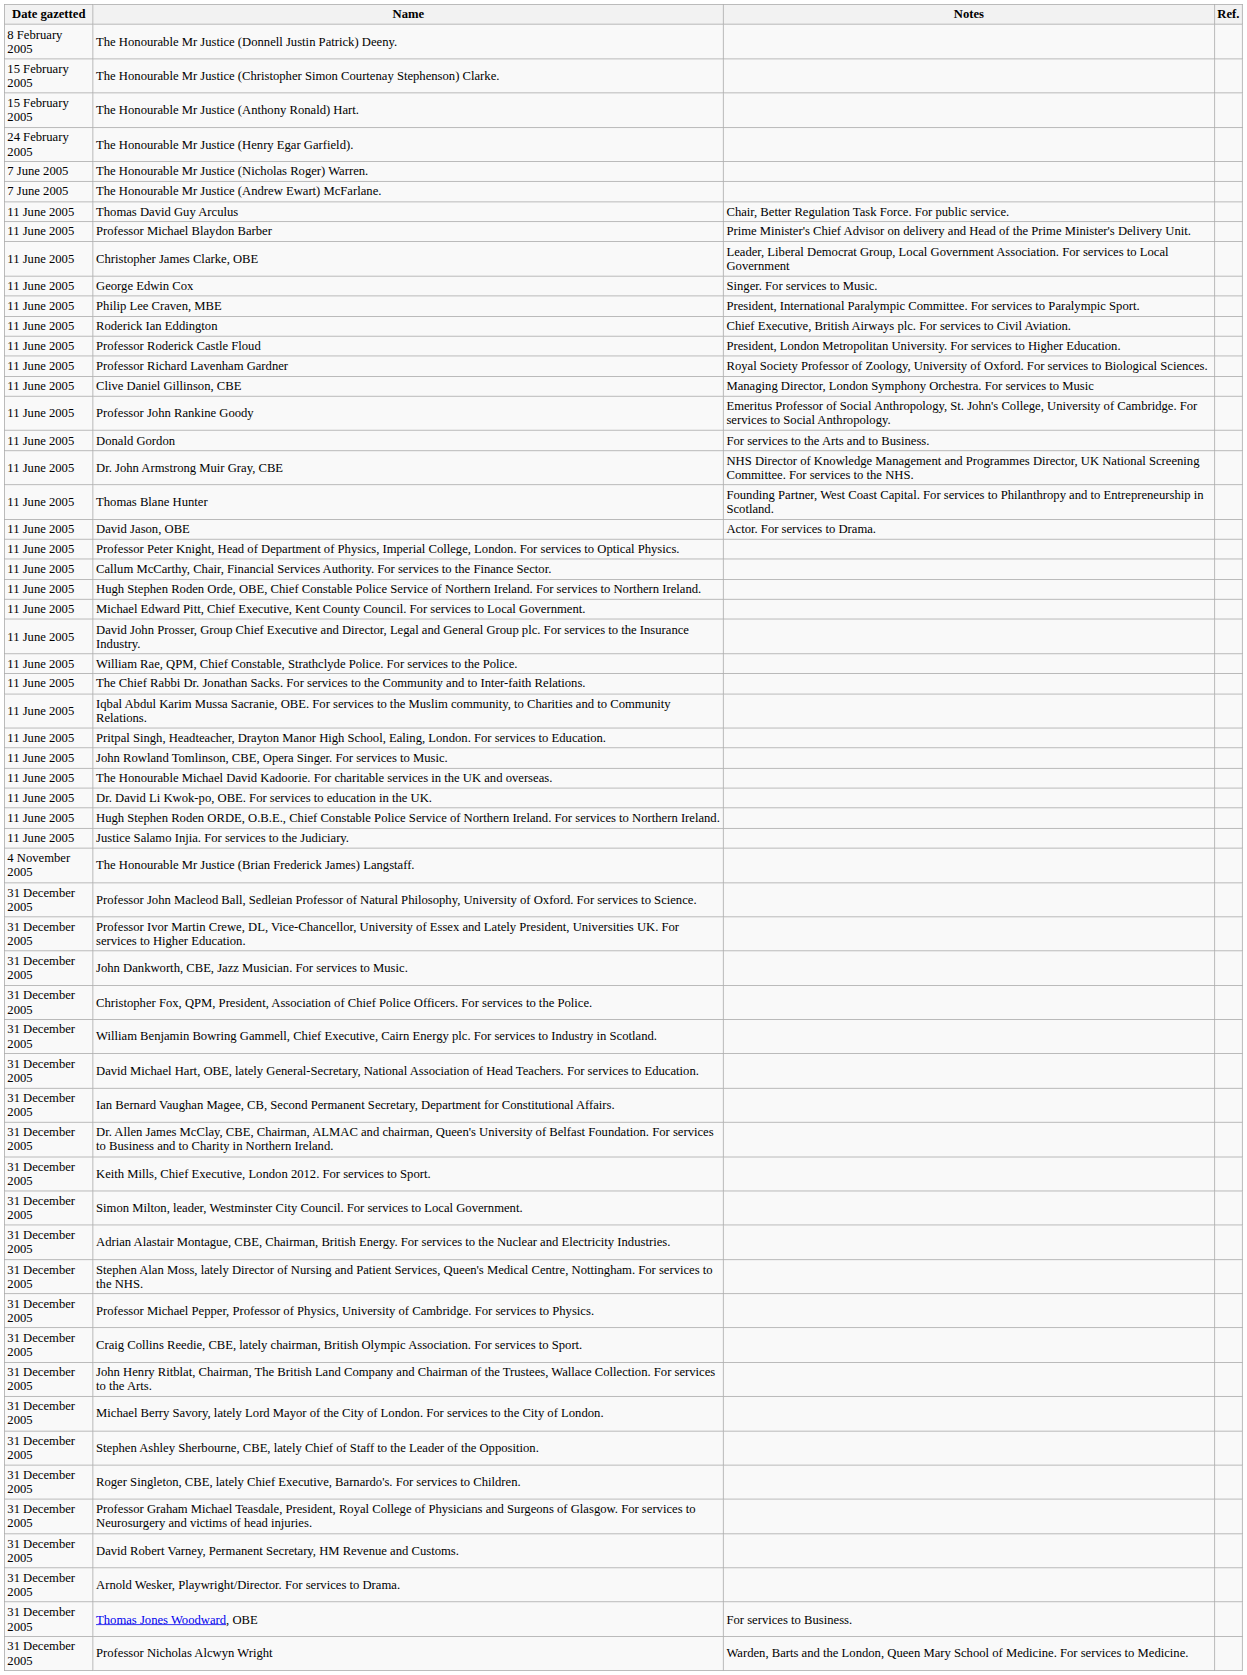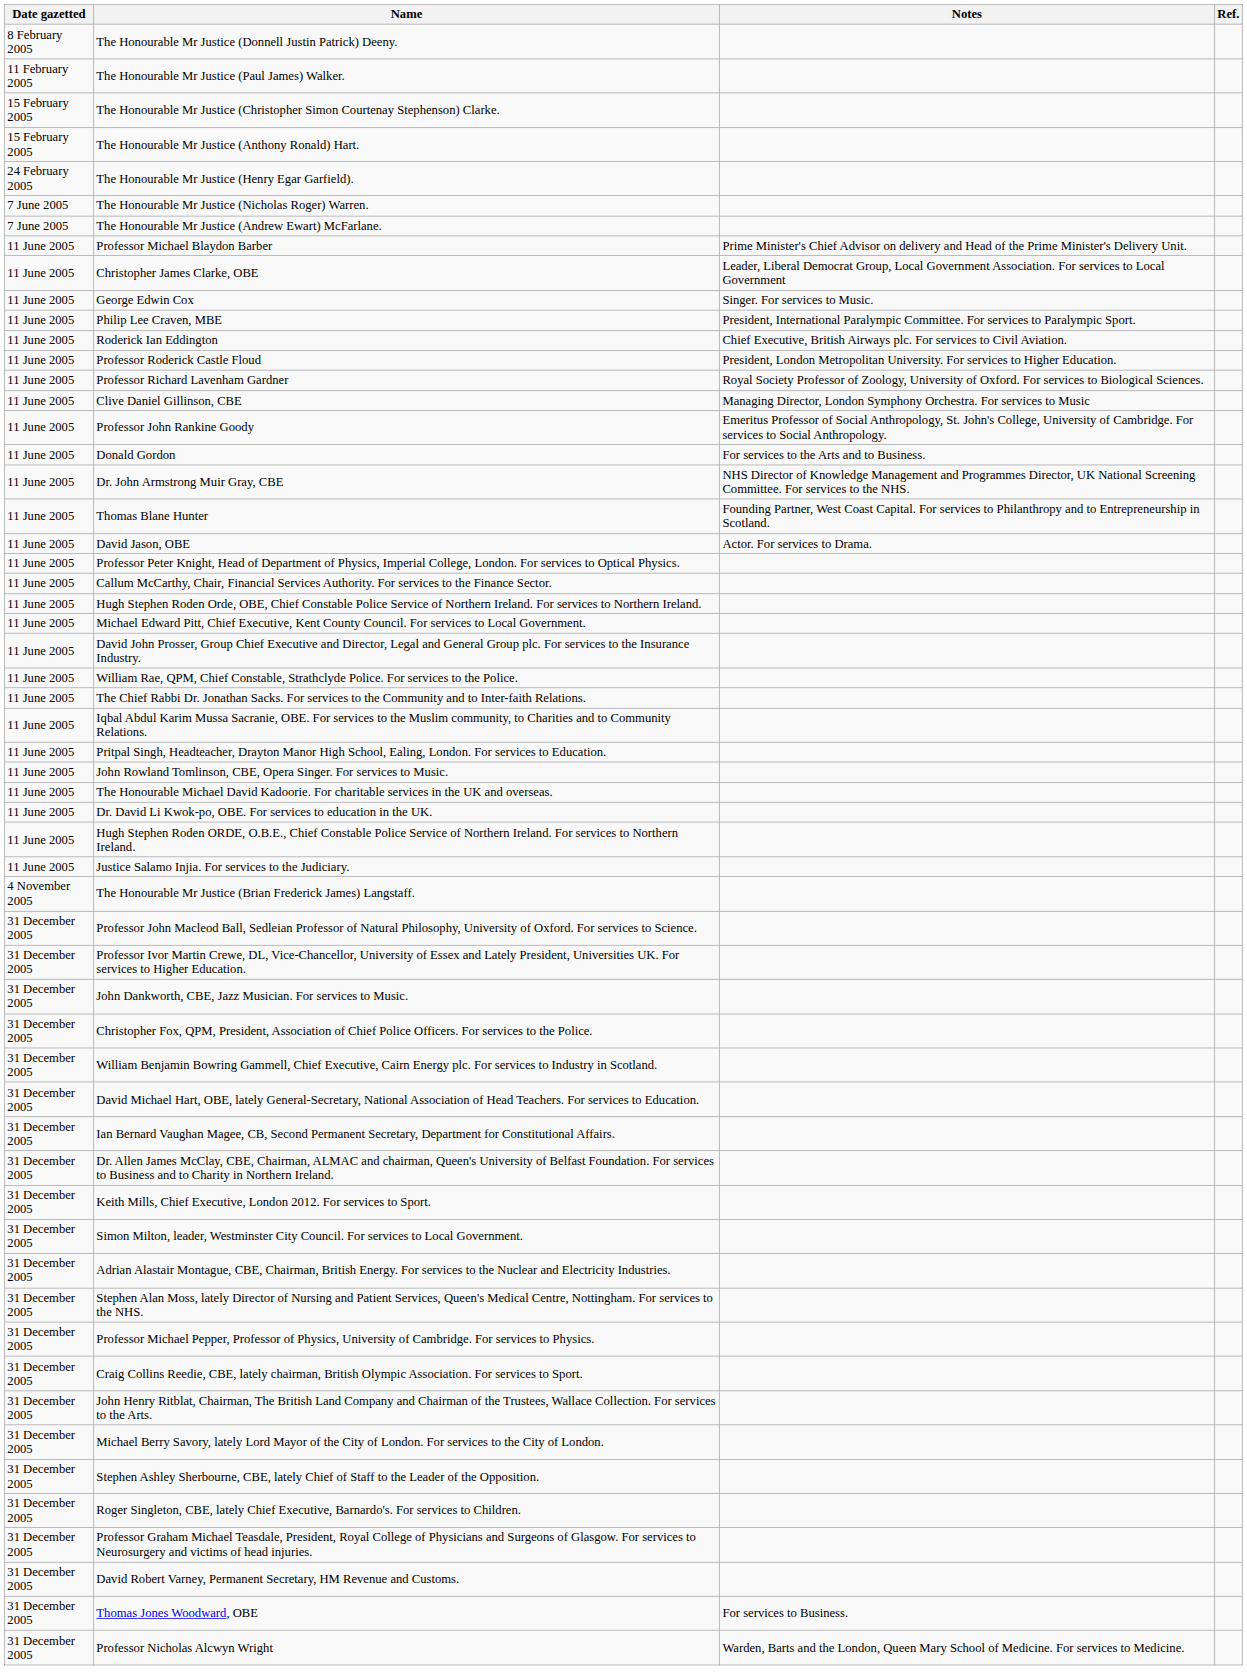 <table class="wikitable">
 <tr>
 <th>Date gazetted</th>
 <th>Name</th>
 <th>Notes</th>
 <th>Ref.</th>
 </tr>
 <tr>
 <td>8 February 2005</td>
 <td>The Honourable Mr Justice (Donnell Justin Patrick) Deeny.</td>
+<td></td>
+<td></td>
+</tr>
+<tr>
+<td>11 February 2005</td>
+<td>The Honourable Mr Justice (Paul James) Walker.</td>
 <td></td>
 <td></td>
 </tr>
 <tr>
 <td>15 February 2005</td>
 <td>The Honourable Mr Justice (Christopher Simon Courtenay Stephenson) Clarke.</td>
 <td></td>
 <td></td>
 </tr>
 <tr>
 <td>15 February 2005</td>
 <td>The Honourable Mr Justice (Anthony Ronald) Hart.</td>
 <td></td>
 <td></td>
 </tr>
 <tr>
 <td>24 February 2005</td>
 <td>The Honourable Mr Justice (Henry Egar Garfield).</td>
 <td></td>
 <td></td>
 </tr>
 <tr>
 <td>7 June 2005</td>
 <td>The Honourable Mr Justice (Nicholas Roger) Warren.</td>
 <td></td>
 <td></td>
 </tr>
 <tr>
 <td>7 June 2005</td>
 <td>The Honourable Mr Justice (Andrew Ewart) McFarlane.</td>
 <td></td>
-<td></td>
-</tr>
-<tr>
-<td>11 June 2005</td>
-<td>Thomas David Guy Arculus</td>
-<td>Chair, Better Regulation Task Force. For public service.</td>
 <td></td>
 </tr>
 <tr>
 <td>11 June 2005</td>
 <td>Professor Michael Blaydon Barber</td>
 <td>Prime Minister's Chief Advisor on delivery and Head of the Prime Minister's Delivery Unit.</td>
 <td></td>
 </tr>
 <tr>
 <td>11 June 2005</td>
 <td>Christopher James Clarke, OBE</td>
 <td>Leader, Liberal Democrat Group, Local Government Association. For services to Local Government</td>
 <td></td>
 </tr>
 <tr>
 <td>11 June 2005</td>
 <td>George Edwin Cox</td>
 <td>Singer. For services to Music.</td>
 <td></td>
 </tr>
 <tr>
 <td>11 June 2005</td>
 <td>Philip Lee Craven, MBE</td>
 <td>President, International Paralympic Committee. For services to Paralympic Sport.</td>
 <td></td>
 </tr>
 <tr>
 <td>11 June 2005</td>
 <td>Roderick Ian Eddington</td>
 <td>Chief Executive, British Airways plc. For services to Civil Aviation.</td>
 <td></td>
 </tr>
 <tr>
 <td>11 June 2005</td>
 <td>Professor Roderick Castle Floud</td>
 <td>President, London Metropolitan University. For services to Higher Education.</td>
 <td></td>
 </tr>
 <tr>
 <td>11 June 2005</td>
 <td>Professor Richard Lavenham Gardner</td>
 <td>Royal Society Professor of Zoology, University of Oxford. For services to Biological Sciences.</td>
 <td></td>
 </tr>
 <tr>
 <td>11 June 2005</td>
 <td>Clive Daniel Gillinson, CBE</td>
 <td>Managing Director, London Symphony Orchestra. For services to Music</td>
 <td></td>
 </tr>
 <tr>
 <td>11 June 2005</td>
 <td>Professor John Rankine Goody</td>
 <td>Emeritus Professor of Social Anthropology, St. John's College, University of Cambridge. For services to Social Anthropology.</td>
 <td></td>
 </tr>
 <tr>
 <td>11 June 2005</td>
 <td>Donald Gordon</td>
 <td>For services to the Arts and to Business.</td>
 <td></td>
 </tr>
 <tr>
 <td>11 June 2005</td>
 <td>Dr. John Armstrong Muir Gray, CBE</td>
 <td>NHS Director of Knowledge Management and Programmes Director, UK National Screening Committee. For services to the NHS.</td>
 <td></td>
 </tr>
 <tr>
 <td>11 June 2005</td>
 <td>Thomas Blane Hunter</td>
 <td>Founding Partner, West Coast Capital. For services to Philanthropy and to Entrepreneurship in Scotland.</td>
 <td></td>
 </tr>
 <tr>
 <td>11 June 2005</td>
 <td>David Jason, OBE</td>
 <td>Actor. For services to Drama.</td>
 <td></td>
 </tr>
 <tr>
 <td>11 June 2005</td>
 <td>Professor Peter Knight, Head of Department of Physics, Imperial College, London. For services to Optical Physics.</td>
 <td></td>
 <td></td>
 </tr>
 <tr>
 <td>11 June 2005</td>
 <td>Callum McCarthy, Chair, Financial Services Authority. For services to the Finance Sector.</td>
 <td></td>
 <td></td>
 </tr>
 <tr>
 <td>11 June 2005</td>
 <td>Hugh Stephen Roden Orde, OBE, Chief Constable Police Service of Northern Ireland. For services to Northern Ireland.</td>
 <td></td>
 <td></td>
 </tr>
 <tr>
 <td>11 June 2005</td>
 <td>Michael Edward Pitt, Chief Executive, Kent County Council. For services to Local Government.</td>
 <td></td>
 <td></td>
 </tr>
 <tr>
 <td>11 June 2005</td>
 <td>David John Prosser, Group Chief Executive and Director, Legal and General Group plc. For services to the Insurance Industry.</td>
 <td></td>
 <td></td>
 </tr>
 <tr>
 <td>11 June 2005</td>
 <td>William Rae, QPM, Chief Constable, Strathclyde Police. For services to the Police.</td>
 <td></td>
 <td></td>
 </tr>
 <tr>
 <td>11 June 2005</td>
 <td>The Chief Rabbi Dr. Jonathan Sacks. For services to the Community and to Inter-faith Relations.</td>
 <td></td>
 <td></td>
 </tr>
 <tr>
 <td>11 June 2005</td>
 <td>Iqbal Abdul Karim Mussa Sacranie, OBE. For services to the Muslim community, to Charities and to Community Relations.</td>
 <td></td>
 <td></td>
 </tr>
 <tr>
 <td>11 June 2005</td>
 <td>Pritpal Singh, Headteacher, Drayton Manor High School, Ealing, London. For services to Education.</td>
 <td></td>
 <td></td>
 </tr>
 <tr>
 <td>11 June 2005</td>
 <td>John Rowland Tomlinson, CBE, Opera Singer. For services to Music.</td>
 <td></td>
 <td></td>
 </tr>
 <tr>
 <td>11 June 2005</td>
 <td>The Honourable Michael David Kadoorie. For charitable services in the UK and overseas.</td>
 <td></td>
 <td></td>
 </tr>
 <tr>
 <td>11 June 2005</td>
 <td>Dr. David Li Kwok-po, OBE. For services to education in the UK.</td>
 <td></td>
 <td></td>
 </tr>
 <tr>
 <td>11 June 2005</td>
 <td>Hugh Stephen Roden ORDE, O.B.E., Chief Constable Police Service of Northern Ireland. For services to Northern Ireland.</td>
 <td></td>
 <td></td>
 </tr>
 <tr>
 <td>11 June 2005</td>
 <td>Justice Salamo Injia. For services to the Judiciary.</td>
 <td></td>
 <td></td>
 </tr>
 <tr>
 <td>4 November 2005</td>
 <td>The Honourable Mr Justice (Brian Frederick James) Langstaff.</td>
 <td></td>
 <td></td>
 </tr>
 <tr>
 <td>31 December 2005</td>
 <td>Professor John Macleod Ball, Sedleian Professor of Natural Philosophy, University of Oxford. For services to Science.</td>
 <td></td>
 <td></td>
 </tr>
 <tr>
 <td>31 December 2005</td>
 <td>Professor Ivor Martin Crewe, DL, Vice-Chancellor, University of Essex and Lately President, Universities UK. For services to Higher Education.</td>
 <td></td>
 <td></td>
 </tr>
 <tr>
 <td>31 December 2005</td>
 <td>John Dankworth, CBE, Jazz Musician. For services to Music.</td>
 <td></td>
 <td></td>
 </tr>
 <tr>
 <td>31 December 2005</td>
 <td>Christopher Fox, QPM, President, Association of Chief Police Officers. For services to the Police.</td>
 <td></td>
 <td></td>
 </tr>
 <tr>
 <td>31 December 2005</td>
 <td>William Benjamin Bowring Gammell, Chief Executive, Cairn Energy plc. For services to Industry in Scotland.</td>
 <td></td>
 <td></td>
 </tr>
 <tr>
 <td>31 December 2005</td>
 <td>David Michael Hart, OBE, lately General-Secretary, National Association of Head Teachers. For services to Education.</td>
 <td></td>
 <td></td>
 </tr>
 <tr>
 <td>31 December 2005</td>
 <td>Ian Bernard Vaughan Magee, CB, Second Permanent Secretary, Department for Constitutional Affairs.</td>
 <td></td>
 <td></td>
 </tr>
 <tr>
 <td>31 December 2005</td>
 <td>Dr. Allen James McClay, CBE, Chairman, ALMAC and chairman, Queen's University of Belfast Foundation. For services to Business and to Charity in Northern Ireland.</td>
 <td></td>
 <td></td>
 </tr>
 <tr>
 <td>31 December 2005</td>
 <td>Keith Mills, Chief Executive, London 2012. For services to Sport.</td>
 <td></td>
 <td></td>
 </tr>
 <tr>
 <td>31 December 2005</td>
 <td>Simon Milton, leader, Westminster City Council. For services to Local Government.</td>
 <td></td>
 <td></td>
 </tr>
 <tr>
 <td>31 December 2005</td>
 <td>Adrian Alastair Montague, CBE, Chairman, British Energy. For services to the Nuclear and Electricity Industries.</td>
 <td></td>
 <td></td>
 </tr>
 <tr>
 <td>31 December 2005</td>
 <td>Stephen Alan Moss, lately Director of Nursing and Patient Services, Queen's Medical Centre, Nottingham. For services to the NHS.</td>
 <td></td>
 <td></td>
 </tr>
 <tr>
 <td>31 December 2005</td>
 <td>Professor Michael Pepper, Professor of Physics, University of Cambridge. For services to Physics.</td>
 <td></td>
 <td></td>
 </tr>
 <tr>
 <td>31 December 2005</td>
 <td>Craig Collins Reedie, CBE, lately chairman, British Olympic Association. For services to Sport.</td>
 <td></td>
 <td></td>
 </tr>
 <tr>
 <td>31 December 2005</td>
 <td>John Henry Ritblat, Chairman, The British Land Company and Chairman of the Trustees, Wallace Collection. For services to the Arts.</td>
 <td></td>
 <td></td>
 </tr>
 <tr>
 <td>31 December 2005</td>
 <td>Michael Berry Savory, lately Lord Mayor of the City of London. For services to the City of London.</td>
 <td></td>
 <td></td>
 </tr>
 <tr>
 <td>31 December 2005</td>
 <td>Stephen Ashley Sherbourne, CBE, lately Chief of Staff to the Leader of the Opposition.</td>
 <td></td>
 <td></td>
 </tr>
 <tr>
 <td>31 December 2005</td>
 <td>Roger Singleton, CBE, lately Chief Executive, Barnardo's. For services to Children.</td>
 <td></td>
 <td></td>
 </tr>
 <tr>
 <td>31 December 2005</td>
 <td>Professor Graham Michael Teasdale, President, Royal College of Physicians and Surgeons of Glasgow. For services to Neurosurgery and victims of head injuries.</td>
 <td></td>
 <td></td>
 </tr>
 <tr>
 <td>31 December 2005</td>
 <td>David Robert Varney, Permanent Secretary, HM Revenue and Customs.</td>
 <td></td>
 <td></td>
 </tr>
 <tr>
 <td>31 December 2005</td>
-<td>Arnold Wesker, Playwright/Director. For services to Drama.</td>
-<td></td>
-<td></td>
-</tr>
-<tr>
-<td>31 December 2005</td>
 <td><a href='#'>Thomas Jones Woodward</a>, OBE</td>
 <td>For services to Business.</td>
 <td></td>
 </tr>
 <tr>
 <td>31 December 2005</td>
 <td>Professor Nicholas Alcwyn Wright</td>
 <td>Warden, Barts and the London, Queen Mary School of Medicine. For services to Medicine.</td>
 <td></td>
 </tr>
 </table>
